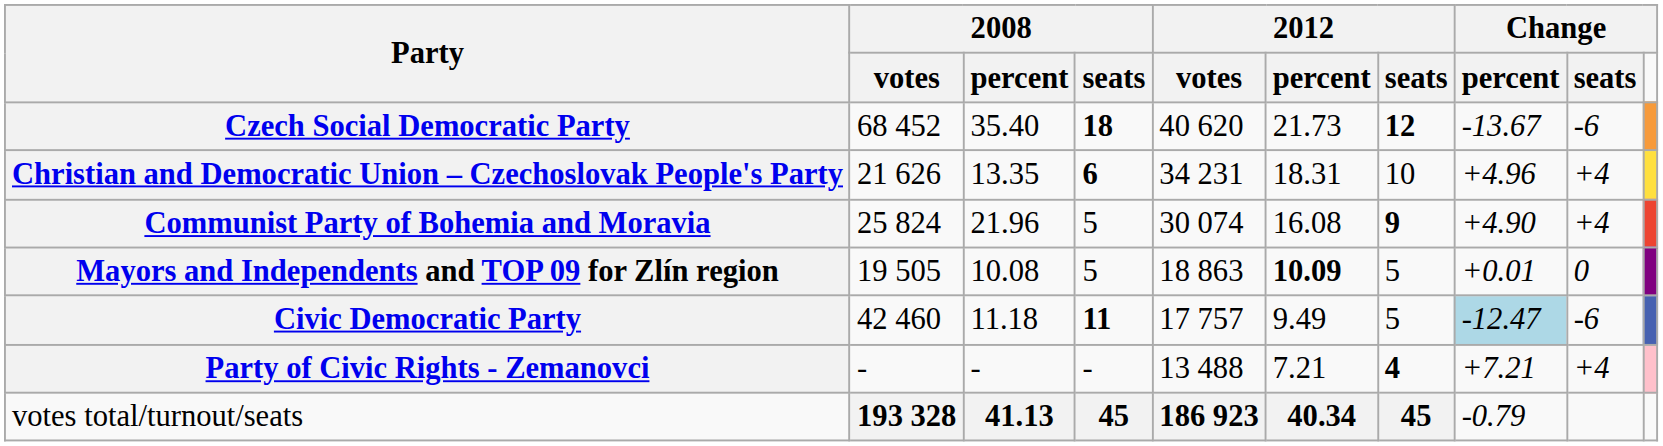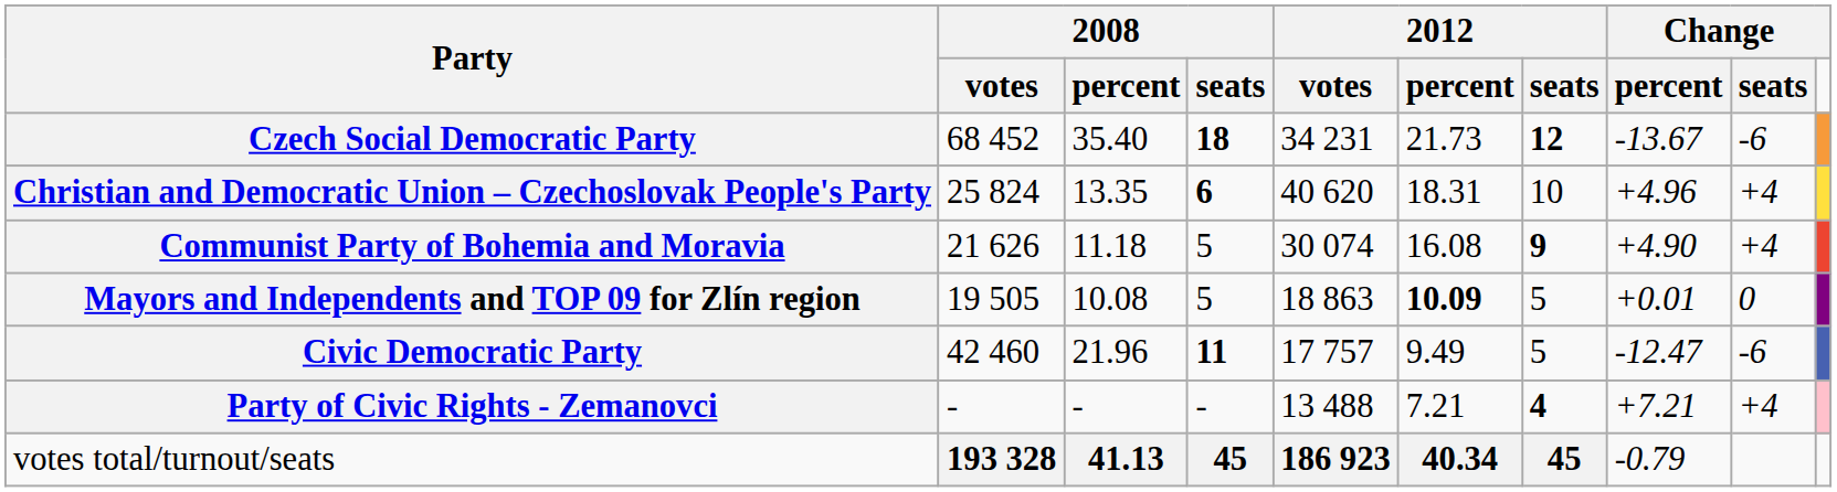 <table class="wikitable">
 <tr>
 <th rowspan=2>Party</th>
 <th colspan=3>2008</th>
 <th colspan=3>2012</th>
 <th colspan=3>Change</th>
 </tr>
 <tr>
 <th>votes</th>
 <th>percent</th>
 <th>seats</th>
 <th>votes</th>
 <th>percent</th>
 <th>seats</th>
 <th>percent</th>
 <th>seats</th>
 <td></td>
 </tr>
 <tr>
 <th><a href='#'>Czech Social Democratic Party</a></th>
 <td>68 452</td>
 <td>35.40</td>
 <td><strong>18</strong></td>
-<td>40 620</td>
+<td>34 231</td>
 <td>21.73</td>
 <td><strong>12</strong></td>
 <td><em>-13.67</em></td>
 <td><em>-6</em></td>
 <td style="background:#f79a3a;"></td>
 </tr>
 <tr>
 <th><a href='#'>Christian and Democratic Union – Czechoslovak People's Party</a></th>
-<td>21 626</td>
+<td>25 824</td>
 <td>13.35</td>
 <td><strong>6</strong></td>
-<td>34 231</td>
+<td>40 620</td>
 <td>18.31</td>
 <td>10</td>
 <td><em>+4.96</em></td>
 <td><em>+4</em></td>
 <td style="background:#ffe03e;"></td>
 </tr>
 <tr>
 <th><a href='#'>Communist Party of Bohemia and Moravia</a></th>
-<td>25 824</td>
-<td>21.96</td>
+<td>21 626</td>
+<td>11.18</td>
 <td>5</td>
 <td>30 074</td>
 <td>16.08</td>
 <td><strong>9</strong></td>
 <td><em>+4.90</em></td>
 <td><em>+4</em></td>
 <td style="background:#ed4431;"></td>
 </tr>
 <tr>
 <th><a href='#'>Mayors and Independents</a> and <a href='#'>TOP 09</a> for Zlín region</th>
 <td>19 505</td>
 <td>10.08</td>
 <td>5</td>
 <td>18 863</td>
 <td><strong>10.09</strong></td>
 <td>5</td>
 <td><em>+0.01</em></td>
 <td><em>0</em></td>
 <td style="background:purple;"></td>
 </tr>
 <tr>
 <th><a href='#'>Civic Democratic Party</a></th>
 <td>42 460</td>
-<td>11.18</td>
+<td>21.96</td>
 <td><strong>11</strong></td>
 <td>17 757</td>
 <td>9.49</td>
 <td>5</td>
-<td style="background: lightblue;"><em>-12.47</em></td>
+<td><em>-12.47</em></td>
 <td><em>-6</em></td>
 <td style="background:#4761b1;"></td>
 </tr>
 <tr>
 <th><a href='#'>Party of Civic Rights - Zemanovci</a></th>
 <td>-</td>
 <td>-</td>
 <td>-</td>
 <td>13 488</td>
 <td>7.21</td>
 <td><strong>4</strong></td>
 <td><em>+7.21</em></td>
 <td><em>+4</em></td>
 <td style="background:pink;"></td>
 </tr>
 <tr>
 <td>votes total/turnout/seats</td>
 <th>193 328</th>
 <th>41.13</th>
 <th>45</th>
 <th>186 923</th>
 <th>40.34</th>
 <th>45</th>
 <td><em>-0.79</em></td>
 <td></td>
 </tr>
 </table>
